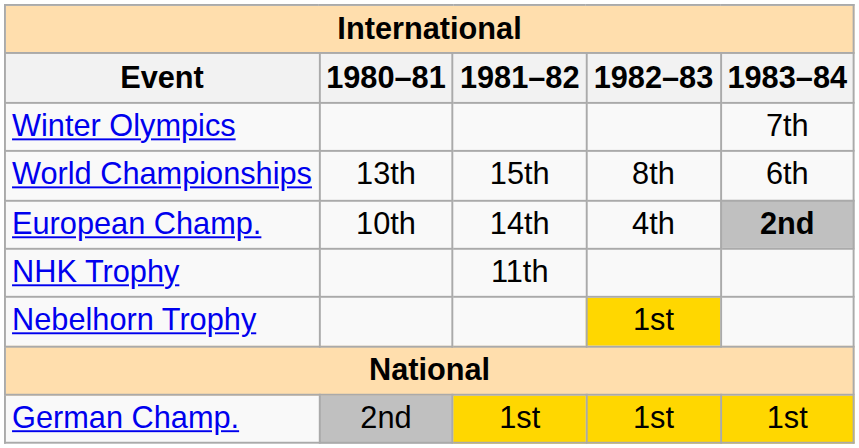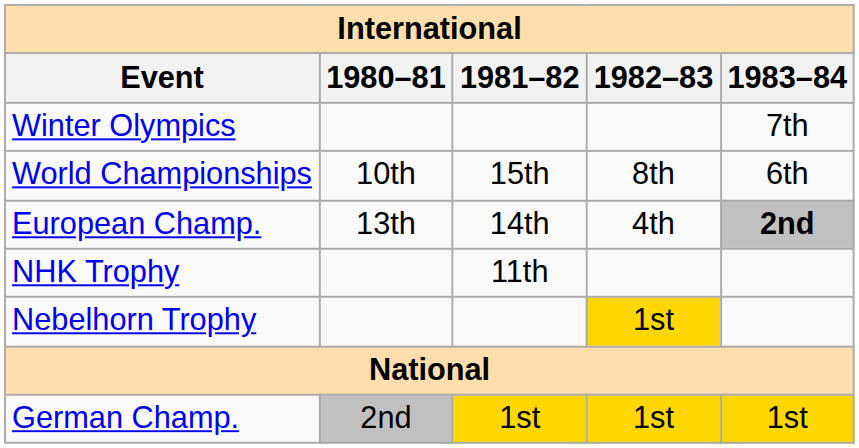 <table class="wikitable" style="text-align:center">
 <tr>
 <th colspan="5" style="background:#ffdead; text-align:center;">International</th>
 </tr>
 <tr>
 <th>Event</th>
 <th>1980–81</th>
 <th>1981–82</th>
 <th>1982–83</th>
 <th>1983–84</th>
 </tr>
 <tr>
 <td align=left><a href='#'>Winter Olympics</a></td>
 <td></td>
 <td></td>
 <td></td>
 <td>7th</td>
 </tr>
 <tr>
 <td align=left><a href='#'>World Championships</a></td>
-<td>13th</td>
+<td>10th</td>
 <td>15th</td>
 <td>8th</td>
 <td>6th</td>
 </tr>
 <tr>
 <td align=left><a href='#'>European Champ.</a></td>
-<td>10th</td>
+<td>13th</td>
 <td>14th</td>
 <td>4th</td>
 <td bgcolor=silver><strong>2nd</strong></td>
 </tr>
 <tr>
 <td align=left><a href='#'>NHK Trophy</a></td>
 <td></td>
 <td>11th</td>
 <td></td>
 <td></td>
 </tr>
 <tr>
 <td align=left><a href='#'>Nebelhorn Trophy</a></td>
 <td></td>
 <td></td>
 <td bgcolor=gold>1st</td>
 <td></td>
 </tr>
 <tr>
 <th colspan="5" style="background:#ffdead; text-align:center;">National</th>
 </tr>
 <tr>
 <td align=left><a href='#'>German Champ.</a></td>
 <td bgcolor=silver>2nd</td>
 <td bgcolor=gold>1st</td>
 <td bgcolor=gold>1st</td>
 <td bgcolor=gold>1st</td>
 </tr>
 </table>
